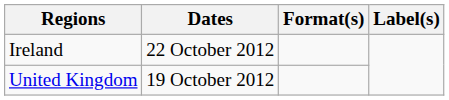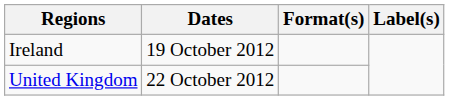 <table class="wikitable plainrowheaders">
 <tr>
 <th scope="col">Regions</th>
 <th scope="col">Dates</th>
 <th scope="col">Format(s)</th>
 <th scope="col">Label(s)</th>
 </tr>
 <tr>
 <td>Ireland</td>
-<td>22 October 2012</td>
+<td>19 October 2012</td>
 <td></td>
 <td rowspan="2"></td>
 </tr>
 <tr>
 <td><a href='#'>United Kingdom</a></td>
-<td>19 October 2012</td>
+<td>22 October 2012</td>
 <td></td>
 </tr>
 </table>
